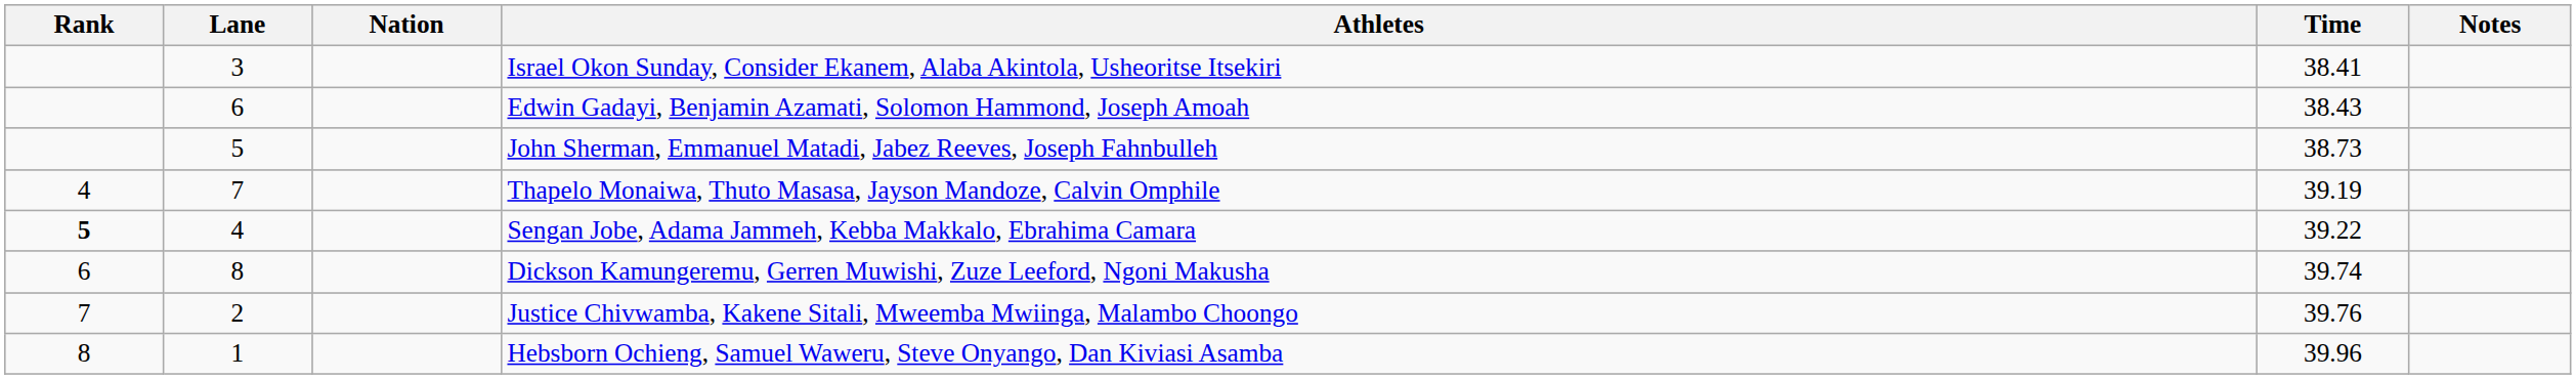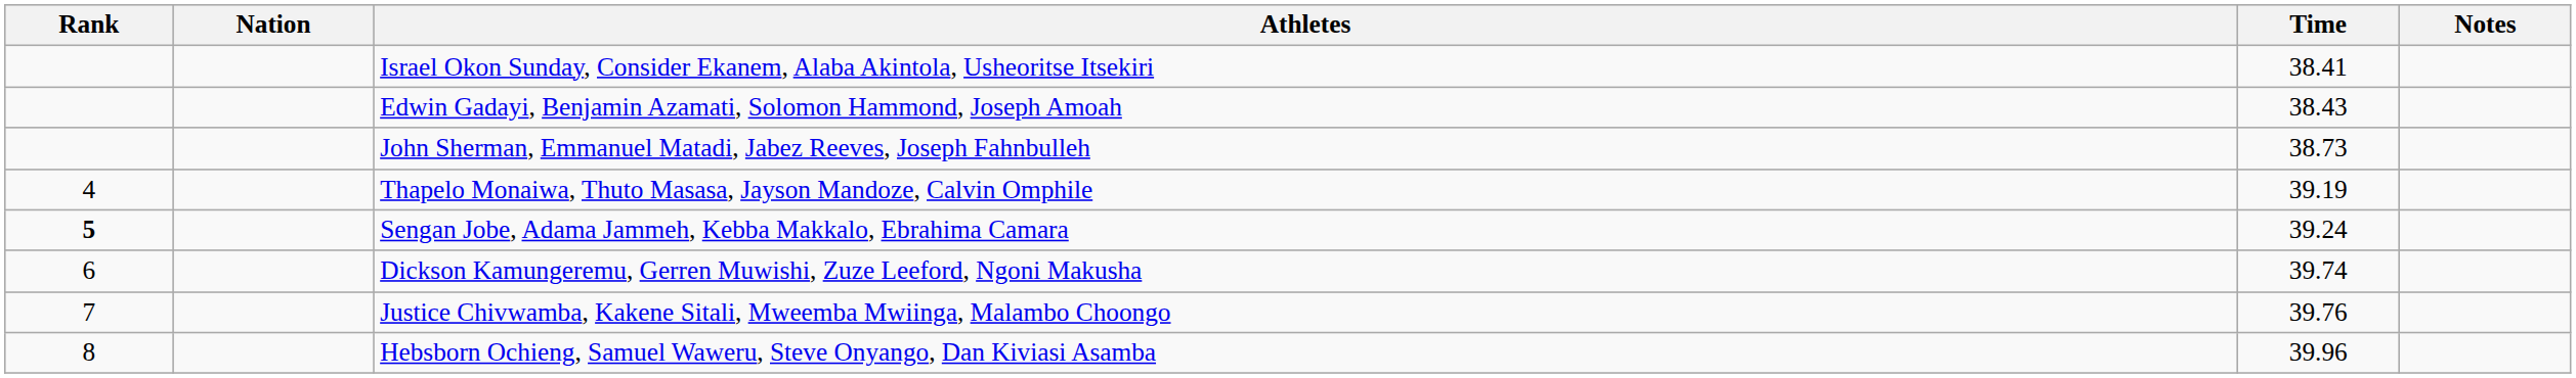 <table class="wikitable sortable" width=80% style="text-align:center;">
 <tr>
 <th>Rank</th>
-<th>Lane</th>
 <th>Nation</th>
 <th>Athletes</th>
 <th>Time</th>
 <th>Notes</th>
 </tr>
 <tr>
 <td></td>
-<td>3</td>
 <td align=left></td>
 <td align=left><a href='#'>Israel Okon Sunday</a>, <a href='#'>Consider Ekanem</a>, <a href='#'>Alaba Akintola</a>, <a href='#'>Usheoritse Itsekiri</a></td>
 <td>38.41</td>
 <td></td>
 </tr>
 <tr>
 <td></td>
-<td>6</td>
 <td align=left></td>
 <td align=left><a href='#'>Edwin Gadayi</a>, <a href='#'>Benjamin Azamati</a>, <a href='#'>Solomon Hammond</a>, <a href='#'>Joseph Amoah</a></td>
 <td>38.43</td>
 <td></td>
 </tr>
 <tr>
 <td></td>
-<td>5</td>
 <td align=left></td>
 <td align=left><a href='#'>John Sherman</a>, <a href='#'>Emmanuel Matadi</a>, <a href='#'>Jabez Reeves</a>, <a href='#'>Joseph Fahnbulleh</a></td>
 <td>38.73</td>
 <td></td>
 </tr>
 <tr>
 <td>4</td>
-<td>7</td>
 <td align=left></td>
 <td align=left><a href='#'>Thapelo Monaiwa</a>, <a href='#'>Thuto Masasa</a>, <a href='#'>Jayson Mandoze</a>, <a href='#'>Calvin Omphile</a></td>
 <td>39.19</td>
 <td></td>
 </tr>
 <tr>
 <td><strong>5</strong></td>
-<td>4</td>
 <td align=left></td>
 <td align=left><a href='#'>Sengan Jobe</a>, <a href='#'>Adama Jammeh</a>, <a href='#'>Kebba Makkalo</a>, <a href='#'>Ebrahima Camara</a></td>
-<td>39.22</td>
+<td>39.24</td>
 <td></td>
 </tr>
 <tr>
 <td>6</td>
-<td>8</td>
 <td align=left></td>
 <td align=left><a href='#'>Dickson Kamungeremu</a>, <a href='#'>Gerren Muwishi</a>, <a href='#'>Zuze Leeford</a>, <a href='#'>Ngoni Makusha</a></td>
 <td>39.74</td>
 <td></td>
 </tr>
 <tr>
 <td>7</td>
-<td>2</td>
 <td align=left></td>
 <td align=left><a href='#'>Justice Chivwamba</a>, <a href='#'>Kakene Sitali</a>, <a href='#'>Mweemba Mwiinga</a>, <a href='#'>Malambo Choongo</a></td>
 <td>39.76</td>
 <td></td>
 </tr>
 <tr>
 <td>8</td>
-<td>1</td>
 <td align=left></td>
 <td align=left><a href='#'>Hebsborn Ochieng</a>, <a href='#'>Samuel Waweru</a>, <a href='#'>Steve Onyango</a>, <a href='#'>Dan Kiviasi Asamba</a></td>
 <td>39.96</td>
 <td></td>
 </tr>
 </table>
